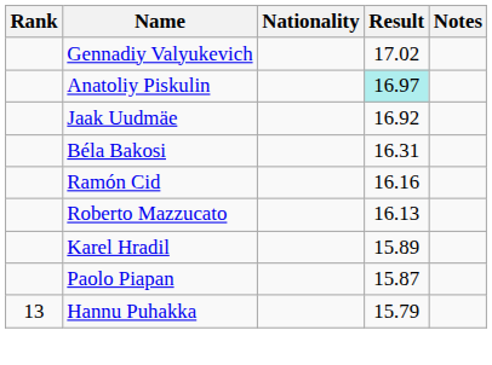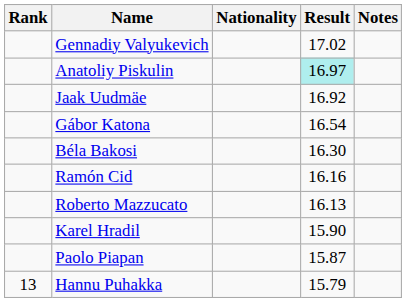 <table class="wikitable sortable" style="text-align:center">
 <tr>
 <th>Rank</th>
 <th>Name</th>
 <th>Nationality</th>
 <th>Result</th>
 <th>Notes</th>
 </tr>
 <tr>
 <td></td>
 <td align="left"><a href='#'>Gennadiy Valyukevich</a></td>
 <td align=left></td>
 <td>17.02</td>
 <td></td>
 </tr>
 <tr>
 <td></td>
 <td align="left"><a href='#'>Anatoliy Piskulin</a></td>
 <td align=left></td>
 <td style="background: paleturquoise;">16.97</td>
 <td></td>
 </tr>
 <tr>
 <td></td>
 <td align="left"><a href='#'>Jaak Uudmäe</a></td>
 <td align=left></td>
 <td>16.92</td>
 <td></td>
 </tr>
 <tr>
 <td></td>
+<td align="left"><a href='#'>Gábor Katona</a></td>
+<td align=left></td>
+<td>16.54</td>
+<td></td>
+</tr>
+<tr>
+<td></td>
 <td align="left"><a href='#'>Béla Bakosi</a></td>
 <td align=left></td>
-<td>16.31</td>
+<td>16.30</td>
 <td></td>
 </tr>
 <tr>
 <td></td>
 <td align="left"><a href='#'>Ramón Cid</a></td>
 <td align=left></td>
 <td>16.16</td>
 <td></td>
 </tr>
 <tr>
 <td></td>
 <td align="left"><a href='#'>Roberto Mazzucato</a></td>
 <td align=left></td>
 <td>16.13</td>
 <td></td>
 </tr>
 <tr>
 <td></td>
 <td align="left"><a href='#'>Karel Hradil</a></td>
 <td align=left></td>
-<td>15.89</td>
+<td>15.90</td>
 <td></td>
 </tr>
 <tr>
 <td></td>
 <td align="left"><a href='#'>Paolo Piapan</a></td>
 <td align=left></td>
 <td>15.87</td>
 <td></td>
 </tr>
 <tr>
 <td>13</td>
 <td align="left"><a href='#'>Hannu Puhakka</a></td>
 <td align=left></td>
 <td>15.79</td>
 <td></td>
 </tr>
 </table>
